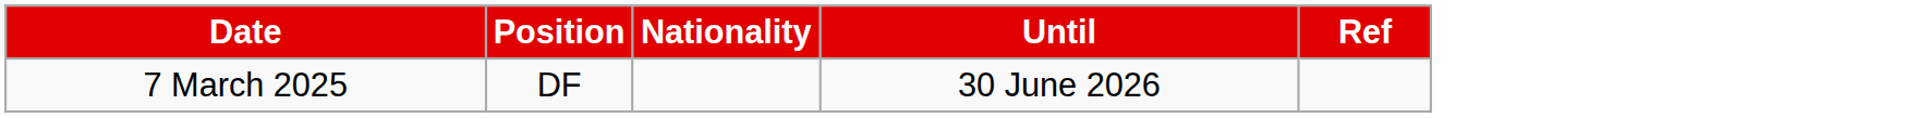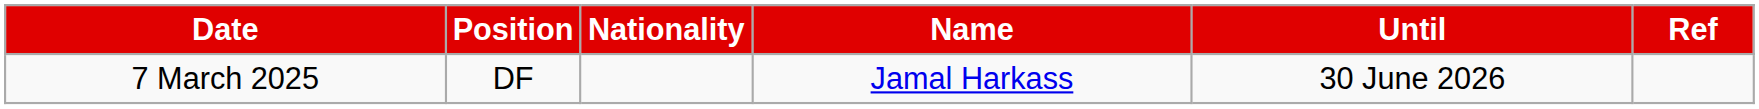 <table class="wikitable" style="text-align:center; font-size:90%; ">
 <tr>
 <th style="background:#E00000; color:white; width:200px;">Date</th>
 <th style="background:#E00000; color:white; width:50px;">Position</th>
 <th style="background:#E00000; color:white; width:50px;">Nationality</th>
+<th style="background:#E00000; color:white; width:200px;">Name</th>
 <th style="background:#E00000; color:white; width:200px;">Until</th>
 <th style="background:#E00000; color:white; width:50px;">Ref</th>
 </tr>
 <tr>
 <td>7 March 2025</td>
 <td>DF</td>
 <td></td>
+<td><a href='#'>Jamal Harkass</a></td>
 <td>30 June 2026</td>
 <td></td>
 </tr>
 </table>
